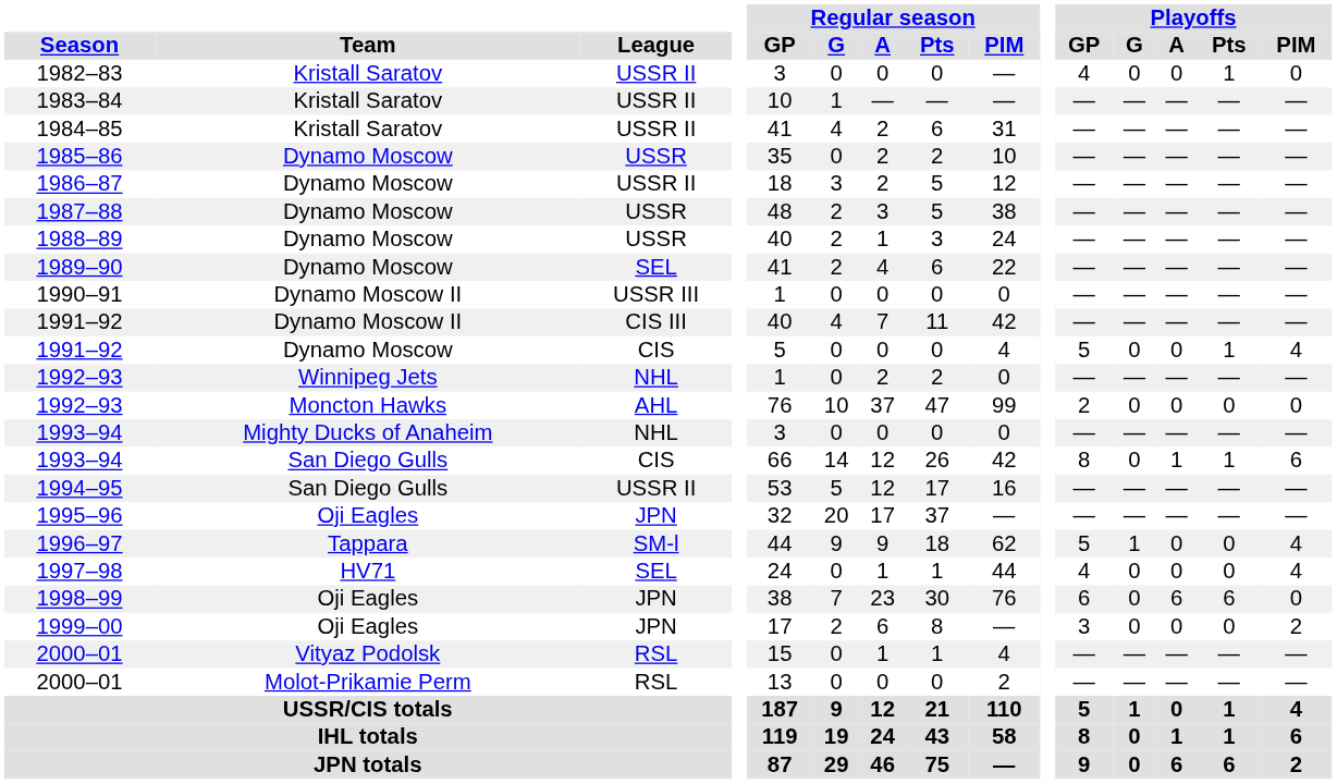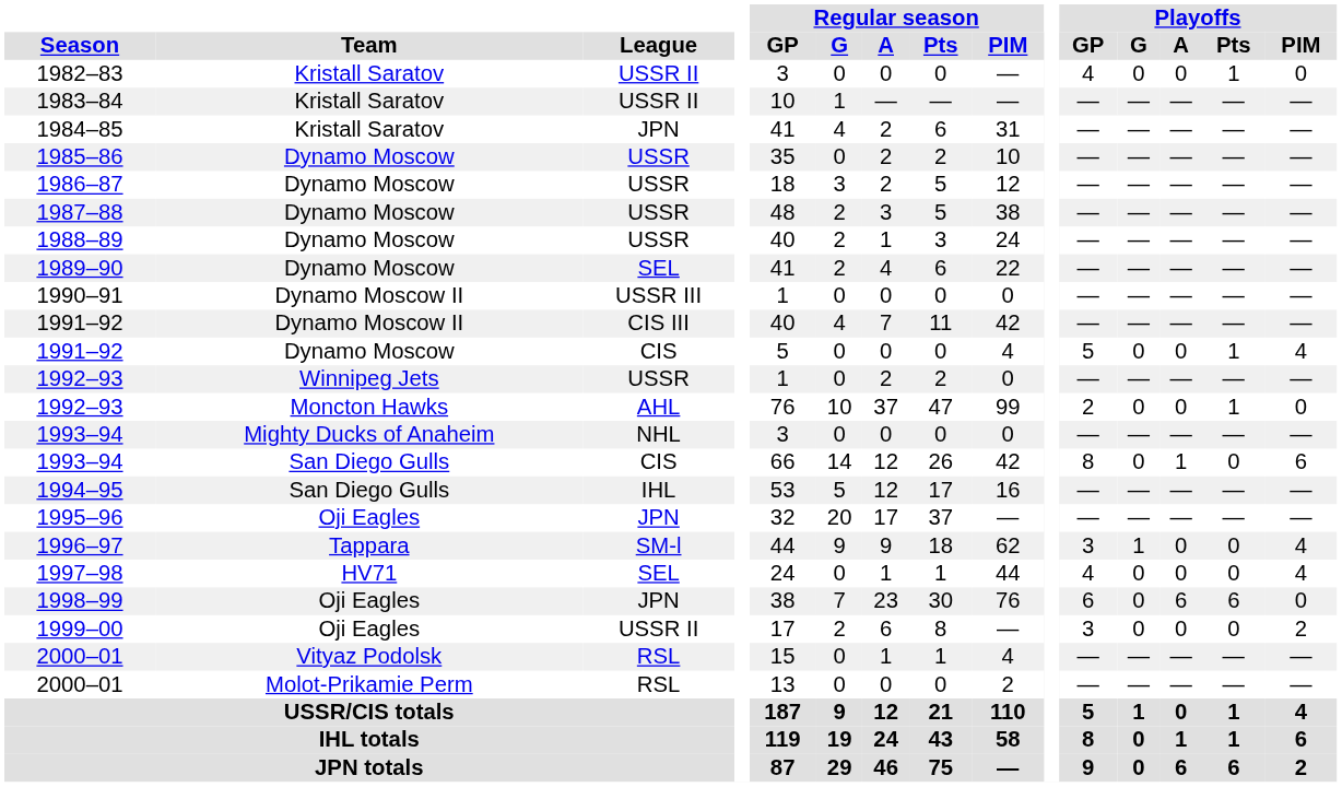 <table border="0" cellpadding="1" cellspacing="0" style="text-align:center; width:60em;">
 <tr style="background:#e0e0e0;">
 <th colspan="3"  bgcolor="#ffffff"> </th>
 <th rowspan="99" bgcolor="#ffffff"> </th>
 <th colspan="5"><a href='#'>Regular season</a></th>
 <th rowspan="99" bgcolor="#ffffff"> </th>
 <th colspan="5"><a href='#'>Playoffs</a></th>
 </tr>
 <tr style="background:#e0e0e0;">
 <th><a href='#'>Season</a></th>
 <th>Team</th>
 <th>League</th>
 <th>GP</th>
 <th><a href='#'>G</a></th>
 <th><a href='#'>A</a></th>
 <th><a href='#'>Pts</a></th>
 <th><a href='#'>PIM</a></th>
 <th>GP</th>
 <th>G</th>
 <th>A</th>
 <th>Pts</th>
 <th>PIM</th>
 </tr>
 <tr>
 <td>1982–83</td>
 <td><a href='#'>Kristall Saratov</a></td>
 <td><a href='#'>USSR II</a></td>
 <td>3</td>
 <td>0</td>
 <td>0</td>
 <td>0</td>
 <td>—</td>
 <td>4</td>
 <td>0</td>
 <td>0</td>
 <td>1</td>
 <td>0</td>
 </tr>
 <tr bgcolor="#f0f0f0">
 <td>1983–84</td>
 <td>Kristall Saratov</td>
 <td>USSR II</td>
 <td>10</td>
 <td>1</td>
 <td>—</td>
 <td>—</td>
 <td>—</td>
 <td>—</td>
 <td>—</td>
 <td>—</td>
 <td>—</td>
 <td>—</td>
 </tr>
 <tr>
 <td>1984–85</td>
 <td>Kristall Saratov</td>
-<td>USSR II</td>
+<td>JPN</td>
 <td>41</td>
 <td>4</td>
 <td>2</td>
 <td>6</td>
 <td>31</td>
 <td>—</td>
 <td>—</td>
 <td>—</td>
 <td>—</td>
 <td>—</td>
 </tr>
 <tr bgcolor="#f0f0f0">
 <td><a href='#'>1985–86</a></td>
 <td><a href='#'>Dynamo Moscow</a></td>
 <td><a href='#'>USSR</a></td>
 <td>35</td>
 <td>0</td>
 <td>2</td>
 <td>2</td>
 <td>10</td>
 <td>—</td>
 <td>—</td>
 <td>—</td>
 <td>—</td>
 <td>—</td>
 </tr>
 <tr>
 <td><a href='#'>1986–87</a></td>
 <td>Dynamo Moscow</td>
-<td>USSR II</td>
+<td>USSR</td>
 <td>18</td>
 <td>3</td>
 <td>2</td>
 <td>5</td>
 <td>12</td>
 <td>—</td>
 <td>—</td>
 <td>—</td>
 <td>—</td>
 <td>—</td>
 </tr>
 <tr bgcolor="#f0f0f0">
 <td><a href='#'>1987–88</a></td>
 <td>Dynamo Moscow</td>
 <td>USSR</td>
 <td>48</td>
 <td>2</td>
 <td>3</td>
 <td>5</td>
 <td>38</td>
 <td>—</td>
 <td>—</td>
 <td>—</td>
 <td>—</td>
 <td>—</td>
 </tr>
 <tr>
 <td><a href='#'>1988–89</a></td>
 <td>Dynamo Moscow</td>
 <td>USSR</td>
 <td>40</td>
 <td>2</td>
 <td>1</td>
 <td>3</td>
 <td>24</td>
 <td>—</td>
 <td>—</td>
 <td>—</td>
 <td>—</td>
 <td>—</td>
 </tr>
 <tr bgcolor="#f0f0f0">
 <td><a href='#'>1989–90</a></td>
 <td>Dynamo Moscow</td>
 <td><a href='#'>SEL</a></td>
 <td>41</td>
 <td>2</td>
 <td>4</td>
 <td>6</td>
 <td>22</td>
 <td>—</td>
 <td>—</td>
 <td>—</td>
 <td>—</td>
 <td>—</td>
 </tr>
 <tr>
 <td>1990–91</td>
 <td>Dynamo Moscow II</td>
 <td>USSR III</td>
 <td>1</td>
 <td>0</td>
 <td>0</td>
 <td>0</td>
 <td>0</td>
 <td>—</td>
 <td>—</td>
 <td>—</td>
 <td>—</td>
 <td>—</td>
 </tr>
 <tr bgcolor="#f0f0f0">
 <td>1991–92</td>
 <td>Dynamo Moscow II</td>
 <td>CIS III</td>
 <td>40</td>
 <td>4</td>
 <td>7</td>
 <td>11</td>
 <td>42</td>
 <td>—</td>
 <td>—</td>
 <td>—</td>
 <td>—</td>
 <td>—</td>
 </tr>
 <tr>
 <td><a href='#'>1991–92</a></td>
 <td>Dynamo Moscow</td>
 <td>CIS</td>
 <td>5</td>
 <td>0</td>
 <td>0</td>
 <td>0</td>
 <td>4</td>
 <td>5</td>
 <td>0</td>
 <td>0</td>
 <td>1</td>
 <td>4</td>
 </tr>
 <tr bgcolor="#f0f0f0">
 <td><a href='#'>1992–93</a></td>
 <td><a href='#'>Winnipeg Jets</a></td>
-<td><a href='#'>NHL</a></td>
+<td>USSR</td>
 <td>1</td>
 <td>0</td>
 <td>2</td>
 <td>2</td>
 <td>0</td>
 <td>—</td>
 <td>—</td>
 <td>—</td>
 <td>—</td>
 <td>—</td>
 </tr>
 <tr>
 <td><a href='#'>1992–93</a></td>
 <td><a href='#'>Moncton Hawks</a></td>
 <td><a href='#'>AHL</a></td>
 <td>76</td>
 <td>10</td>
 <td>37</td>
 <td>47</td>
 <td>99</td>
 <td>2</td>
 <td>0</td>
 <td>0</td>
-<td>0</td>
+<td>1</td>
 <td>0</td>
 </tr>
 <tr bgcolor="#f0f0f0">
 <td><a href='#'>1993–94</a></td>
 <td><a href='#'>Mighty Ducks of Anaheim</a></td>
 <td>NHL</td>
 <td>3</td>
 <td>0</td>
 <td>0</td>
 <td>0</td>
 <td>0</td>
 <td>—</td>
 <td>—</td>
 <td>—</td>
 <td>—</td>
 <td>—</td>
 </tr>
 <tr>
 <td><a href='#'>1993–94</a></td>
 <td><a href='#'>San Diego Gulls</a></td>
 <td>CIS</td>
 <td>66</td>
 <td>14</td>
 <td>12</td>
 <td>26</td>
 <td>42</td>
 <td>8</td>
 <td>0</td>
 <td>1</td>
-<td>1</td>
+<td>0</td>
 <td>6</td>
 </tr>
 <tr bgcolor="#f0f0f0">
 <td><a href='#'>1994–95</a></td>
 <td>San Diego Gulls</td>
-<td>USSR II</td>
+<td>IHL</td>
 <td>53</td>
 <td>5</td>
 <td>12</td>
 <td>17</td>
 <td>16</td>
 <td>—</td>
 <td>—</td>
 <td>—</td>
 <td>—</td>
 <td>—</td>
 </tr>
 <tr>
 <td><a href='#'>1995–96</a></td>
 <td><a href='#'>Oji Eagles</a></td>
 <td><a href='#'>JPN</a></td>
 <td>32</td>
 <td>20</td>
 <td>17</td>
 <td>37</td>
 <td>—</td>
 <td>—</td>
 <td>—</td>
 <td>—</td>
 <td>—</td>
 <td>—</td>
 </tr>
 <tr bgcolor="#f0f0f0">
 <td><a href='#'>1996–97</a></td>
 <td><a href='#'>Tappara</a></td>
 <td><a href='#'>SM-l</a></td>
 <td>44</td>
 <td>9</td>
 <td>9</td>
 <td>18</td>
 <td>62</td>
-<td>5</td>
+<td>3</td>
 <td>1</td>
 <td>0</td>
 <td>0</td>
 <td>4</td>
 </tr>
 <tr>
 <td><a href='#'>1997–98</a></td>
 <td><a href='#'>HV71</a></td>
 <td><a href='#'>SEL</a></td>
 <td>24</td>
 <td>0</td>
 <td>1</td>
 <td>1</td>
 <td>44</td>
 <td>4</td>
 <td>0</td>
 <td>0</td>
 <td>0</td>
 <td>4</td>
 </tr>
 <tr bgcolor="#f0f0f0">
 <td><a href='#'>1998–99</a></td>
 <td>Oji Eagles</td>
 <td>JPN</td>
 <td>38</td>
 <td>7</td>
 <td>23</td>
 <td>30</td>
 <td>76</td>
 <td>6</td>
 <td>0</td>
 <td>6</td>
 <td>6</td>
 <td>0</td>
 </tr>
 <tr>
 <td><a href='#'>1999–00</a></td>
 <td>Oji Eagles</td>
-<td>JPN</td>
+<td>USSR II</td>
 <td>17</td>
 <td>2</td>
 <td>6</td>
 <td>8</td>
 <td>—</td>
 <td>3</td>
 <td>0</td>
 <td>0</td>
 <td>0</td>
 <td>2</td>
 </tr>
 <tr bgcolor="#f0f0f0">
 <td><a href='#'>2000–01</a></td>
 <td><a href='#'>Vityaz Podolsk</a></td>
 <td><a href='#'>RSL</a></td>
 <td>15</td>
 <td>0</td>
 <td>1</td>
 <td>1</td>
 <td>4</td>
 <td>—</td>
 <td>—</td>
 <td>—</td>
 <td>—</td>
 <td>—</td>
 </tr>
 <tr>
 <td>2000–01</td>
 <td><a href='#'>Molot-Prikamie Perm</a></td>
 <td>RSL</td>
 <td>13</td>
 <td>0</td>
 <td>0</td>
 <td>0</td>
 <td>2</td>
 <td>—</td>
 <td>—</td>
 <td>—</td>
 <td>—</td>
 <td>—</td>
 </tr>
 <tr bgcolor="#e0e0e0">
 <th colspan="3">USSR/CIS totals</th>
 <th>187</th>
 <th>9</th>
 <th>12</th>
 <th>21</th>
 <th>110</th>
 <th>5</th>
 <th>1</th>
 <th>0</th>
 <th>1</th>
 <th>4</th>
 </tr>
 <tr bgcolor="#e0e0e0">
 <th colspan="3">IHL totals</th>
 <th>119</th>
 <th>19</th>
 <th>24</th>
 <th>43</th>
 <th>58</th>
 <th>8</th>
 <th>0</th>
 <th>1</th>
 <th>1</th>
 <th>6</th>
 </tr>
 <tr bgcolor="#e0e0e0">
 <th colspan="3">JPN totals</th>
 <th>87</th>
 <th>29</th>
 <th>46</th>
 <th>75</th>
 <th>—</th>
 <th>9</th>
 <th>0</th>
 <th>6</th>
 <th>6</th>
 <th>2</th>
 </tr>
 </table>
